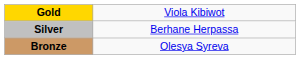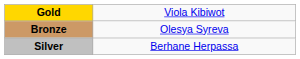 <table class="wikitable" style="text-align:center; " width="35%">
 <tr>
 <td bgcolor="gold"><strong>Gold</strong></td>
 <td><a href='#'>Viola Kibiwot</a><br>  <small><em></em></small></td>
 </tr>
 <tr>
+<td bgcolor="CC9966"><strong>Bronze</strong></td>
+<td><a href='#'>Olesya Syreva</a><br>  <small><em></em></small></td>
+</tr>
+<tr>
 <td bgcolor="silver"><strong>Silver</strong></td>
 <td><a href='#'>Berhane Herpassa</a><br>  <small><em></em></small></td>
 </tr>
-<tr>
-<td bgcolor="CC9966"><strong>Bronze</strong></td>
-<td><a href='#'>Olesya Syreva</a><br>  <small><em></em></small></td>
-</tr>
 </table>
